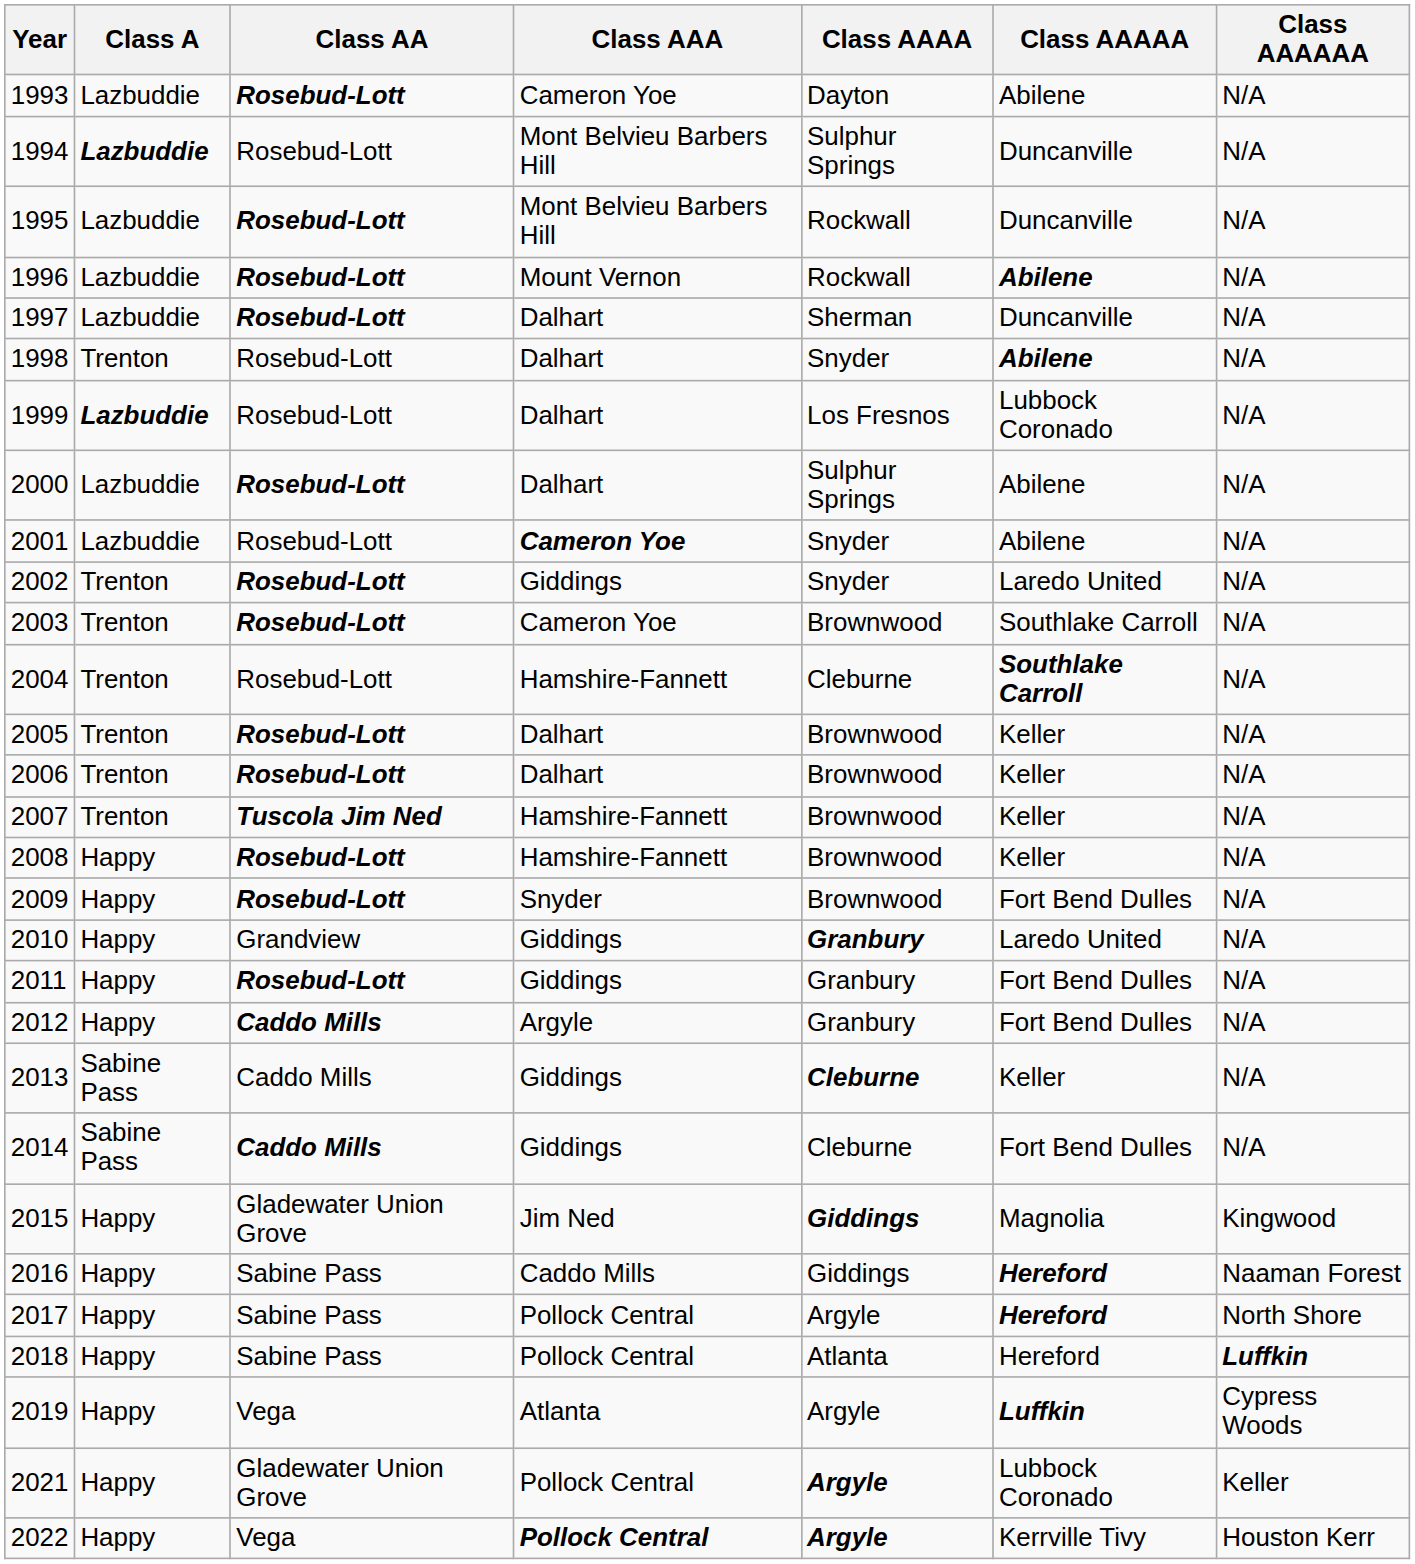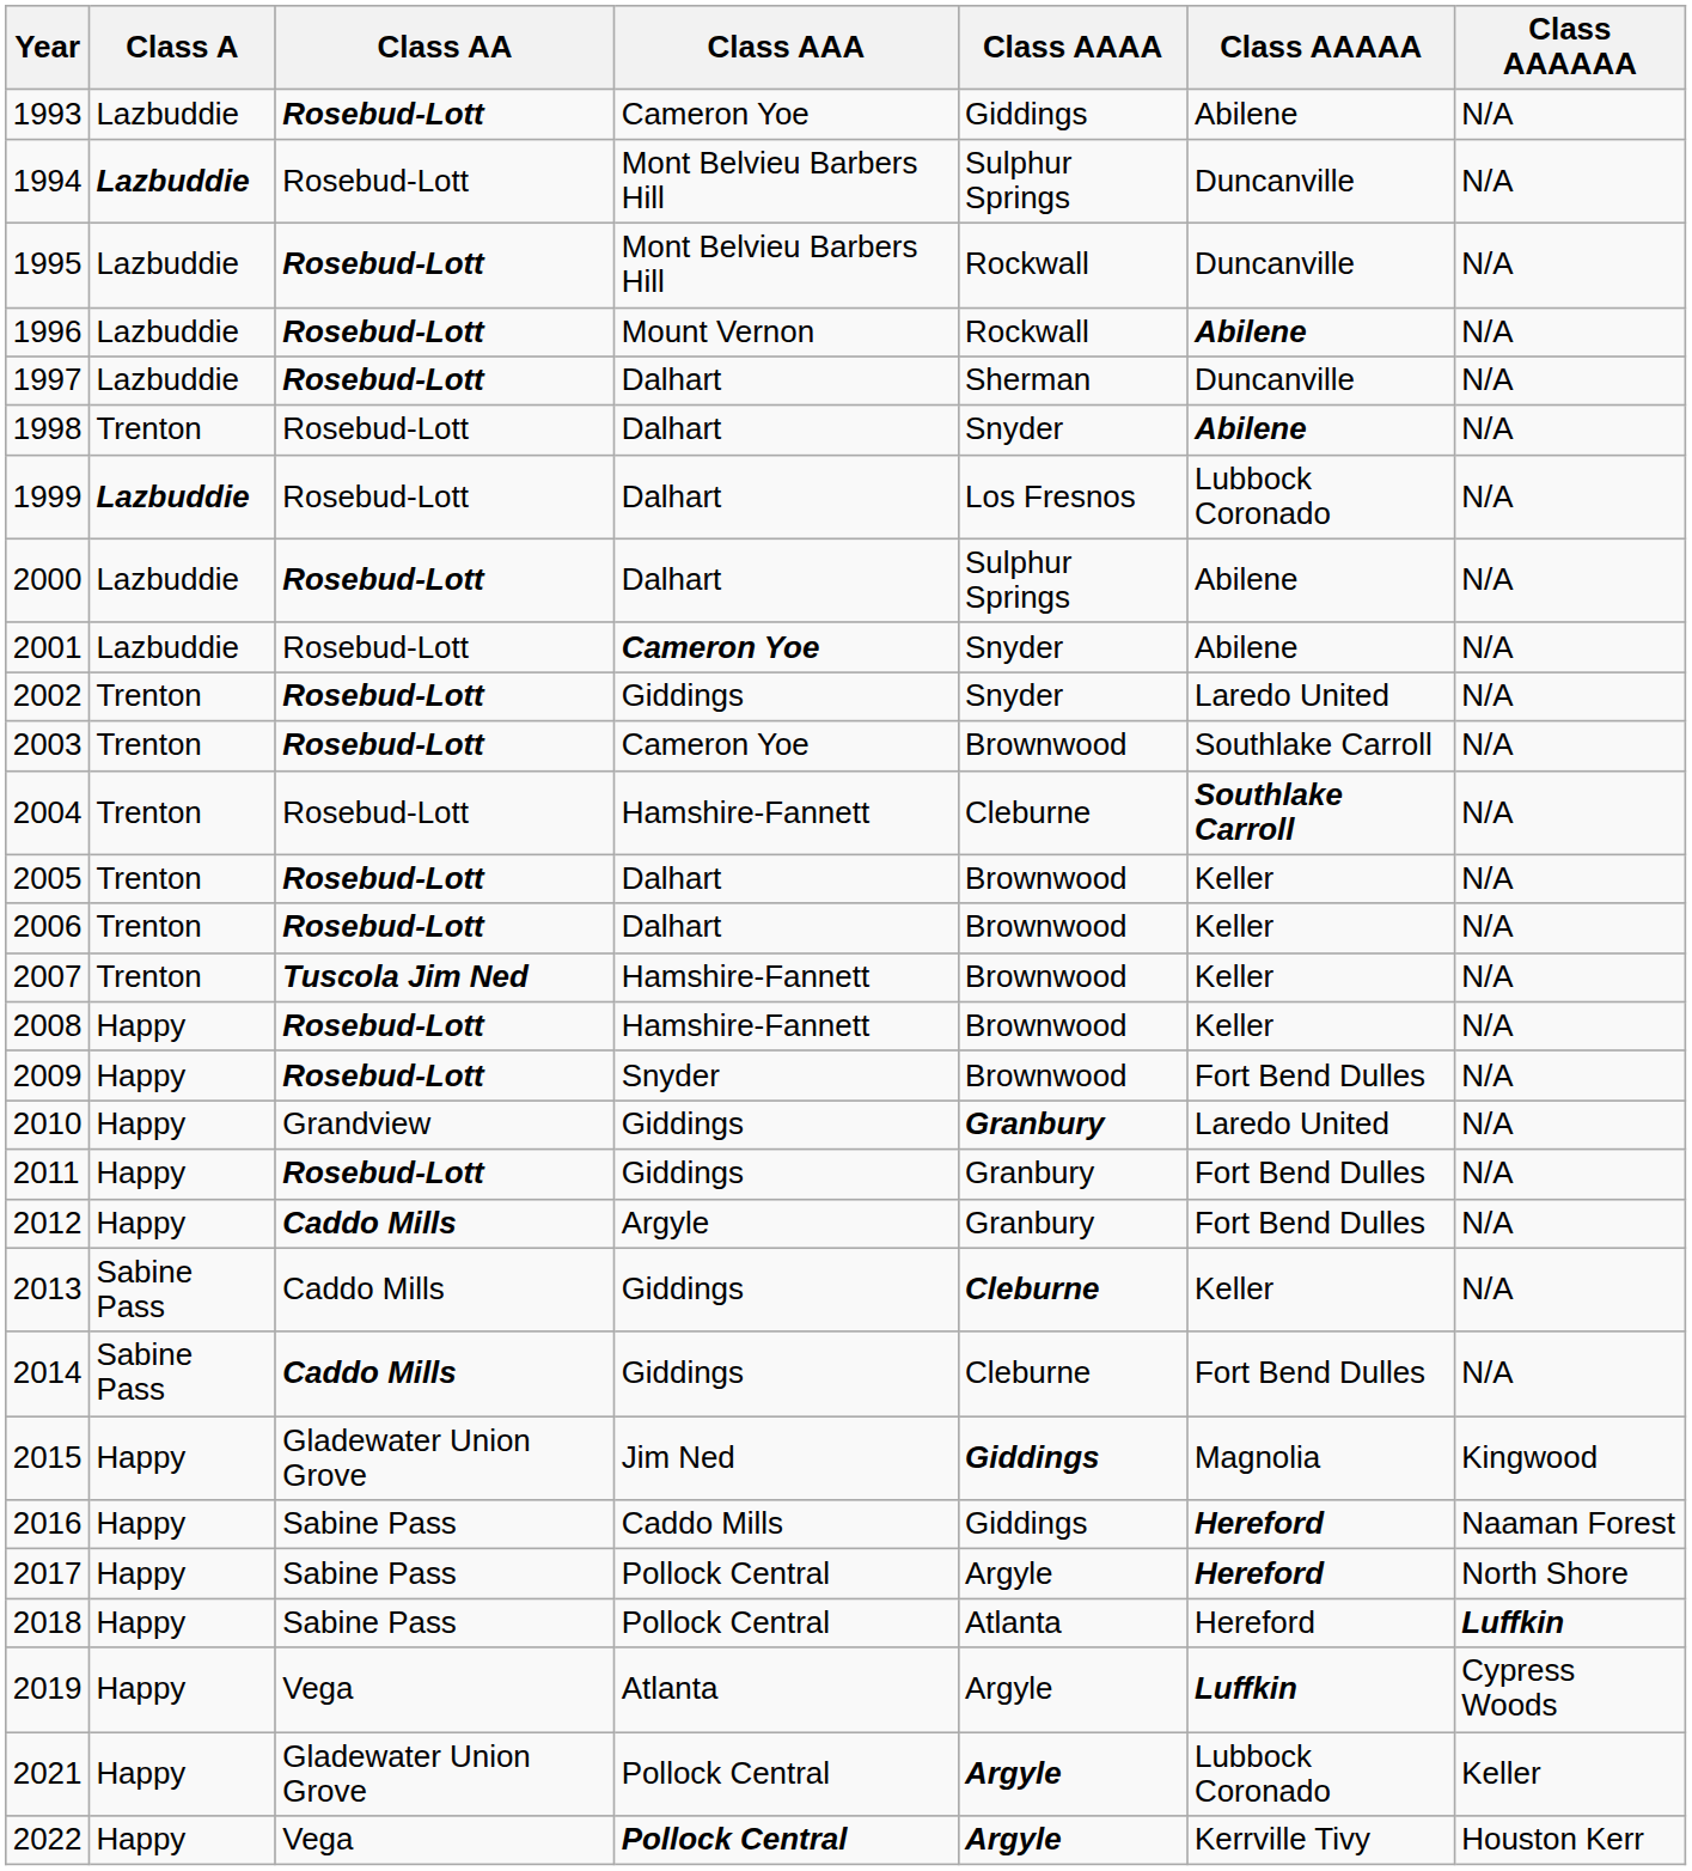 <table class="wikitable sortable">
 <tr>
 <th>Year</th>
 <th>Class A</th>
 <th>Class AA</th>
 <th>Class AAA</th>
 <th>Class AAAA</th>
 <th>Class AAAAA</th>
 <th>Class AAAAAA</th>
 </tr>
 <tr>
 <td>1993</td>
 <td>Lazbuddie</td>
 <td><strong><em>Rosebud-Lott</em></strong></td>
 <td>Cameron Yoe</td>
-<td>Dayton</td>
+<td>Giddings</td>
 <td>Abilene</td>
 <td>N/A</td>
 </tr>
 <tr>
 <td>1994</td>
 <td><strong><em>Lazbuddie</em></strong></td>
 <td>Rosebud-Lott</td>
 <td>Mont Belvieu Barbers Hill</td>
 <td>Sulphur Springs</td>
 <td>Duncanville</td>
 <td>N/A</td>
 </tr>
 <tr>
 <td>1995</td>
 <td>Lazbuddie</td>
 <td><strong><em>Rosebud-Lott</em></strong></td>
 <td>Mont Belvieu Barbers Hill</td>
 <td>Rockwall</td>
 <td>Duncanville</td>
 <td>N/A</td>
 </tr>
 <tr>
 <td>1996</td>
 <td>Lazbuddie</td>
 <td><strong><em>Rosebud-Lott</em></strong></td>
 <td>Mount Vernon</td>
 <td>Rockwall</td>
 <td><strong><em>Abilene</em></strong></td>
 <td>N/A</td>
 </tr>
 <tr>
 <td>1997</td>
 <td>Lazbuddie</td>
 <td><strong><em>Rosebud-Lott</em></strong></td>
 <td>Dalhart</td>
 <td>Sherman</td>
 <td>Duncanville</td>
 <td>N/A</td>
 </tr>
 <tr>
 <td>1998</td>
 <td>Trenton</td>
 <td>Rosebud-Lott</td>
 <td>Dalhart</td>
 <td>Snyder</td>
 <td><strong><em>Abilene</em></strong></td>
 <td>N/A</td>
 </tr>
 <tr>
 <td>1999</td>
 <td><strong><em>Lazbuddie</em></strong></td>
 <td>Rosebud-Lott</td>
 <td>Dalhart</td>
 <td>Los Fresnos</td>
 <td>Lubbock Coronado</td>
 <td>N/A</td>
 </tr>
 <tr>
 <td>2000</td>
 <td>Lazbuddie</td>
 <td><strong><em>Rosebud-Lott</em></strong></td>
 <td>Dalhart</td>
 <td>Sulphur Springs</td>
 <td>Abilene</td>
 <td>N/A</td>
 </tr>
 <tr>
 <td>2001</td>
 <td>Lazbuddie</td>
 <td>Rosebud-Lott</td>
 <td><strong><em>Cameron Yoe</em></strong></td>
 <td>Snyder</td>
 <td>Abilene</td>
 <td>N/A</td>
 </tr>
 <tr>
 <td>2002</td>
 <td>Trenton</td>
 <td><strong><em>Rosebud-Lott</em></strong></td>
 <td>Giddings</td>
 <td>Snyder</td>
 <td>Laredo United</td>
 <td>N/A</td>
 </tr>
 <tr>
 <td>2003</td>
 <td>Trenton</td>
 <td><strong><em>Rosebud-Lott</em></strong></td>
 <td>Cameron Yoe</td>
 <td>Brownwood</td>
 <td>Southlake Carroll</td>
 <td>N/A</td>
 </tr>
 <tr>
 <td>2004</td>
 <td>Trenton</td>
 <td>Rosebud-Lott</td>
 <td>Hamshire-Fannett</td>
 <td>Cleburne</td>
 <td><strong><em>Southlake Carroll</em></strong></td>
 <td>N/A</td>
 </tr>
 <tr>
 <td>2005</td>
 <td>Trenton</td>
 <td><strong><em>Rosebud-Lott</em></strong></td>
 <td>Dalhart</td>
 <td>Brownwood</td>
 <td>Keller</td>
 <td>N/A</td>
 </tr>
 <tr>
 <td>2006</td>
 <td>Trenton</td>
 <td><strong><em>Rosebud-Lott</em></strong></td>
 <td>Dalhart</td>
 <td>Brownwood</td>
 <td>Keller</td>
 <td>N/A</td>
 </tr>
 <tr>
 <td>2007</td>
 <td>Trenton</td>
 <td><strong><em>Tuscola Jim Ned</em></strong></td>
 <td>Hamshire-Fannett</td>
 <td>Brownwood</td>
 <td>Keller</td>
 <td>N/A</td>
 </tr>
 <tr>
 <td>2008</td>
 <td>Happy</td>
 <td><strong><em>Rosebud-Lott</em></strong></td>
 <td>Hamshire-Fannett</td>
 <td>Brownwood</td>
 <td>Keller</td>
 <td>N/A</td>
 </tr>
 <tr>
 <td>2009</td>
 <td>Happy</td>
 <td><strong><em>Rosebud-Lott</em></strong></td>
 <td>Snyder</td>
 <td>Brownwood</td>
 <td>Fort Bend Dulles</td>
 <td>N/A</td>
 </tr>
 <tr>
 <td>2010</td>
 <td>Happy</td>
 <td>Grandview</td>
 <td>Giddings</td>
 <td><strong><em>Granbury</em></strong></td>
 <td>Laredo United</td>
 <td>N/A</td>
 </tr>
 <tr>
 <td>2011</td>
 <td>Happy</td>
 <td><strong><em>Rosebud-Lott</em></strong></td>
 <td>Giddings</td>
 <td>Granbury</td>
 <td>Fort Bend Dulles</td>
 <td>N/A</td>
 </tr>
 <tr>
 <td>2012</td>
 <td>Happy</td>
 <td><strong><em>Caddo Mills</em></strong></td>
 <td>Argyle</td>
 <td>Granbury</td>
 <td>Fort Bend Dulles</td>
 <td>N/A</td>
 </tr>
 <tr>
 <td>2013</td>
 <td>Sabine Pass</td>
 <td>Caddo Mills</td>
 <td>Giddings</td>
 <td><strong><em>Cleburne</em></strong></td>
 <td>Keller</td>
 <td>N/A</td>
 </tr>
 <tr>
 <td>2014</td>
 <td>Sabine Pass</td>
 <td><strong><em>Caddo Mills</em></strong></td>
 <td>Giddings</td>
 <td>Cleburne</td>
 <td>Fort Bend Dulles</td>
 <td>N/A</td>
 </tr>
 <tr>
 <td>2015</td>
 <td>Happy</td>
 <td>Gladewater Union Grove</td>
 <td>Jim Ned</td>
 <td><strong><em>Giddings</em></strong></td>
 <td>Magnolia</td>
 <td>Kingwood</td>
 </tr>
 <tr>
 <td>2016</td>
 <td>Happy</td>
 <td>Sabine Pass</td>
 <td>Caddo Mills</td>
 <td>Giddings</td>
 <td><strong><em>Hereford</em></strong></td>
 <td>Naaman Forest</td>
 </tr>
 <tr>
 <td>2017</td>
 <td>Happy</td>
 <td>Sabine Pass</td>
 <td>Pollock Central</td>
 <td>Argyle</td>
 <td><strong><em>Hereford</em></strong></td>
 <td>North Shore</td>
 </tr>
 <tr>
 <td>2018</td>
 <td>Happy</td>
 <td>Sabine Pass</td>
 <td>Pollock Central</td>
 <td>Atlanta</td>
 <td>Hereford</td>
 <td><strong><em>Luffkin</em></strong></td>
 </tr>
 <tr>
 <td>2019</td>
 <td>Happy</td>
 <td>Vega</td>
 <td>Atlanta</td>
 <td>Argyle</td>
 <td><strong><em>Luffkin</em></strong></td>
 <td>Cypress Woods</td>
 </tr>
 <tr>
 <td>2021</td>
 <td>Happy</td>
 <td>Gladewater Union Grove</td>
 <td>Pollock Central</td>
 <td><strong><em>Argyle</em></strong></td>
 <td>Lubbock Coronado</td>
 <td>Keller</td>
 </tr>
 <tr>
 <td>2022</td>
 <td>Happy</td>
 <td>Vega</td>
 <td><strong><em>Pollock Central</em></strong></td>
 <td><strong><em>Argyle</em></strong></td>
 <td>Kerrville Tivy</td>
 <td>Houston Kerr</td>
 </tr>
 </table>
